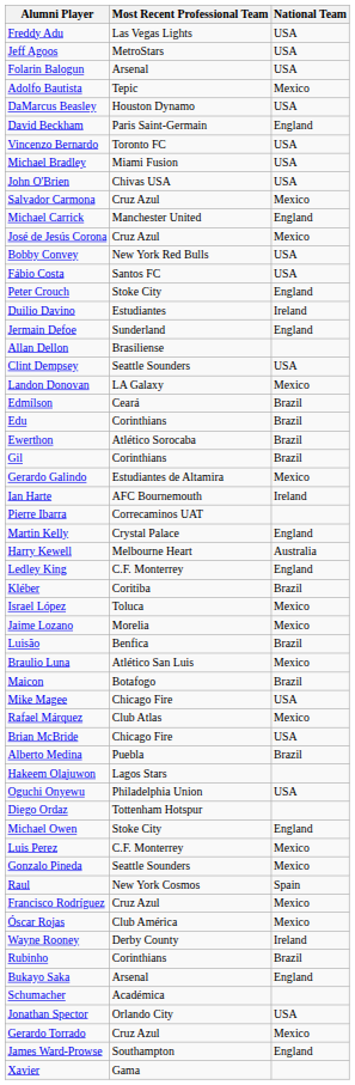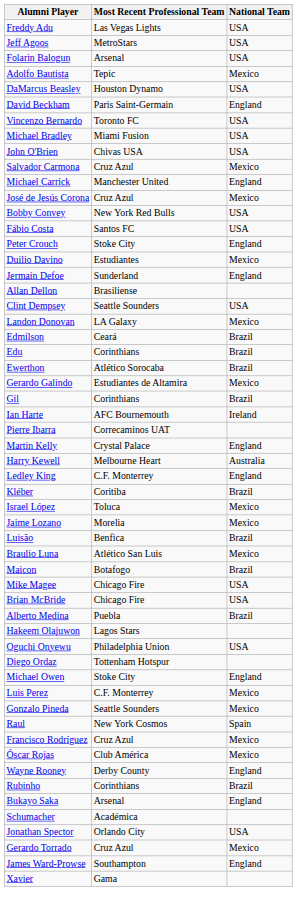 <table class="wikitable">
 <tr>
 <th>Alumni Player</th>
 <th>Most Recent Professional Team</th>
 <th>National Team</th>
 </tr>
 <tr>
 <td><a href='#'>Freddy Adu</a></td>
 <td>Las Vegas Lights</td>
 <td>USA</td>
 </tr>
 <tr>
 <td><a href='#'>Jeff Agoos</a></td>
 <td>MetroStars</td>
 <td>USA</td>
 </tr>
 <tr>
 <td><a href='#'>Folarin Balogun</a></td>
 <td>Arsenal</td>
 <td>USA</td>
 </tr>
 <tr>
 <td><a href='#'>Adolfo Bautista</a></td>
 <td>Tepic</td>
 <td>Mexico</td>
 </tr>
 <tr>
 <td><a href='#'>DaMarcus Beasley</a></td>
 <td>Houston Dynamo</td>
 <td>USA</td>
 </tr>
 <tr>
 <td><a href='#'>David Beckham</a></td>
 <td>Paris Saint-Germain</td>
 <td>England</td>
 </tr>
 <tr>
 <td><a href='#'>Vincenzo Bernardo</a></td>
 <td>Toronto FC</td>
 <td>USA</td>
 </tr>
 <tr>
 <td><a href='#'>Michael Bradley</a></td>
 <td>Miami Fusion</td>
 <td>USA</td>
 </tr>
 <tr>
 <td><a href='#'>John O'Brien</a></td>
 <td>Chivas USA</td>
 <td>USA</td>
 </tr>
 <tr>
 <td><a href='#'>Salvador Carmona</a></td>
 <td>Cruz Azul</td>
 <td>Mexico</td>
 </tr>
 <tr>
 <td><a href='#'>Michael Carrick</a></td>
 <td>Manchester United</td>
 <td>England</td>
 </tr>
 <tr>
 <td><a href='#'>José de Jesús Corona</a></td>
 <td>Cruz Azul</td>
 <td>Mexico</td>
 </tr>
 <tr>
 <td><a href='#'>Bobby Convey</a></td>
 <td>New York Red Bulls</td>
 <td>USA</td>
 </tr>
 <tr>
 <td><a href='#'>Fábio Costa</a></td>
 <td>Santos FC</td>
 <td>USA</td>
 </tr>
 <tr>
 <td><a href='#'>Peter Crouch</a></td>
 <td>Stoke City</td>
 <td>England</td>
 </tr>
 <tr>
 <td><a href='#'>Duilio Davino</a></td>
 <td>Estudiantes</td>
-<td>Ireland</td>
+<td>Mexico</td>
 </tr>
 <tr>
 <td><a href='#'>Jermain Defoe</a></td>
 <td>Sunderland</td>
 <td>England</td>
 </tr>
 <tr>
 <td><a href='#'>Allan Dellon</a></td>
 <td>Brasiliense</td>
 <td></td>
 </tr>
 <tr>
 <td><a href='#'>Clint Dempsey</a></td>
 <td>Seattle Sounders</td>
 <td>USA</td>
 </tr>
 <tr>
 <td><a href='#'>Landon Donovan</a></td>
 <td>LA Galaxy</td>
 <td>Mexico</td>
 </tr>
 <tr>
 <td><a href='#'>Edmílson</a></td>
 <td>Ceará</td>
 <td>Brazil</td>
 </tr>
 <tr>
 <td><a href='#'>Edu</a></td>
 <td>Corinthians</td>
 <td>Brazil</td>
 </tr>
 <tr>
 <td><a href='#'>Ewerthon</a></td>
 <td>Atlético Sorocaba</td>
 <td>Brazil</td>
 </tr>
 <tr>
+<td><a href='#'>Gerardo Galindo</a></td>
+<td>Estudiantes de Altamira</td>
+<td>Mexico</td>
+</tr>
+<tr>
 <td><a href='#'>Gil</a></td>
 <td>Corinthians</td>
 <td>Brazil</td>
-</tr>
-<tr>
-<td><a href='#'>Gerardo Galindo</a></td>
-<td>Estudiantes de Altamira</td>
-<td>Mexico</td>
 </tr>
 <tr>
 <td><a href='#'>Ian Harte</a></td>
 <td>AFC Bournemouth</td>
 <td>Ireland</td>
 </tr>
 <tr>
 <td><a href='#'>Pierre Ibarra</a></td>
 <td>Correcaminos UAT</td>
 <td></td>
 </tr>
 <tr>
 <td><a href='#'>Martin Kelly</a></td>
 <td>Crystal Palace</td>
 <td>England</td>
 </tr>
 <tr>
 <td><a href='#'>Harry Kewell</a></td>
 <td>Melbourne Heart</td>
 <td>Australia</td>
 </tr>
 <tr>
 <td><a href='#'>Ledley King</a></td>
 <td>C.F. Monterrey</td>
 <td>England</td>
 </tr>
 <tr>
 <td><a href='#'>Kléber</a></td>
 <td>Coritiba</td>
 <td>Brazil</td>
 </tr>
 <tr>
 <td><a href='#'>Israel López</a></td>
 <td>Toluca</td>
 <td>Mexico</td>
 </tr>
 <tr>
 <td><a href='#'>Jaime Lozano</a></td>
 <td>Morelia</td>
 <td>Mexico</td>
 </tr>
 <tr>
 <td><a href='#'>Luisão</a></td>
 <td>Benfica</td>
 <td>Brazil</td>
 </tr>
 <tr>
 <td><a href='#'>Braulio Luna</a></td>
 <td>Atlético San Luis</td>
 <td>Mexico</td>
 </tr>
 <tr>
 <td><a href='#'>Maicon</a></td>
 <td>Botafogo</td>
 <td>Brazil</td>
 </tr>
 <tr>
 <td><a href='#'>Mike Magee</a></td>
 <td>Chicago Fire</td>
 <td>USA</td>
 </tr>
 <tr>
-<td><a href='#'>Rafael Márquez</a></td>
-<td>Club Atlas</td>
-<td>Mexico</td>
-</tr>
-<tr>
 <td><a href='#'>Brian McBride</a></td>
 <td>Chicago Fire</td>
 <td>USA</td>
 </tr>
 <tr>
 <td><a href='#'>Alberto Medina</a></td>
 <td>Puebla</td>
 <td>Brazil</td>
 </tr>
 <tr>
 <td><a href='#'>Hakeem Olajuwon</a></td>
 <td>Lagos Stars</td>
 <td></td>
 </tr>
 <tr>
 <td><a href='#'>Oguchi Onyewu</a></td>
 <td>Philadelphia Union</td>
 <td>USA</td>
 </tr>
 <tr>
 <td><a href='#'>Diego Ordaz</a></td>
 <td>Tottenham Hotspur</td>
 <td></td>
 </tr>
 <tr>
 <td><a href='#'>Michael Owen</a></td>
 <td>Stoke City</td>
 <td>England</td>
 </tr>
 <tr>
 <td><a href='#'>Luis Perez</a></td>
 <td>C.F. Monterrey</td>
 <td>Mexico</td>
 </tr>
 <tr>
 <td><a href='#'>Gonzalo Pineda</a></td>
 <td>Seattle Sounders</td>
 <td>Mexico</td>
 </tr>
 <tr>
 <td><a href='#'>Raul</a></td>
 <td>New York Cosmos</td>
 <td>Spain</td>
 </tr>
 <tr>
 <td><a href='#'>Francisco Rodríguez</a></td>
 <td>Cruz Azul</td>
 <td>Mexico</td>
 </tr>
 <tr>
 <td><a href='#'>Óscar Rojas</a></td>
 <td>Club América</td>
 <td>Mexico</td>
 </tr>
 <tr>
 <td><a href='#'>Wayne Rooney</a></td>
 <td>Derby County</td>
-<td>Ireland</td>
+<td>England</td>
 </tr>
 <tr>
 <td><a href='#'>Rubinho</a></td>
 <td>Corinthians</td>
 <td>Brazil</td>
 </tr>
 <tr>
 <td><a href='#'>Bukayo Saka</a></td>
 <td>Arsenal</td>
 <td>England</td>
 </tr>
 <tr>
 <td><a href='#'>Schumacher</a></td>
 <td>Académica</td>
 <td></td>
 </tr>
 <tr>
 <td><a href='#'>Jonathan Spector</a></td>
 <td>Orlando City</td>
 <td>USA</td>
 </tr>
 <tr>
 <td><a href='#'>Gerardo Torrado</a></td>
 <td>Cruz Azul</td>
 <td>Mexico</td>
 </tr>
 <tr>
 <td><a href='#'>James Ward-Prowse</a></td>
 <td>Southampton</td>
 <td>England</td>
 </tr>
 <tr>
 <td><a href='#'>Xavier</a></td>
 <td>Gama</td>
 <td></td>
 </tr>
 </table>
